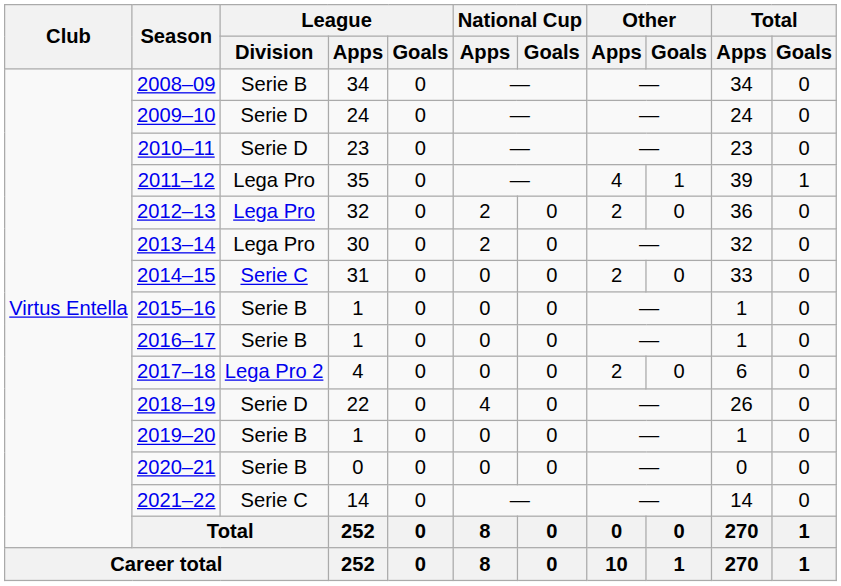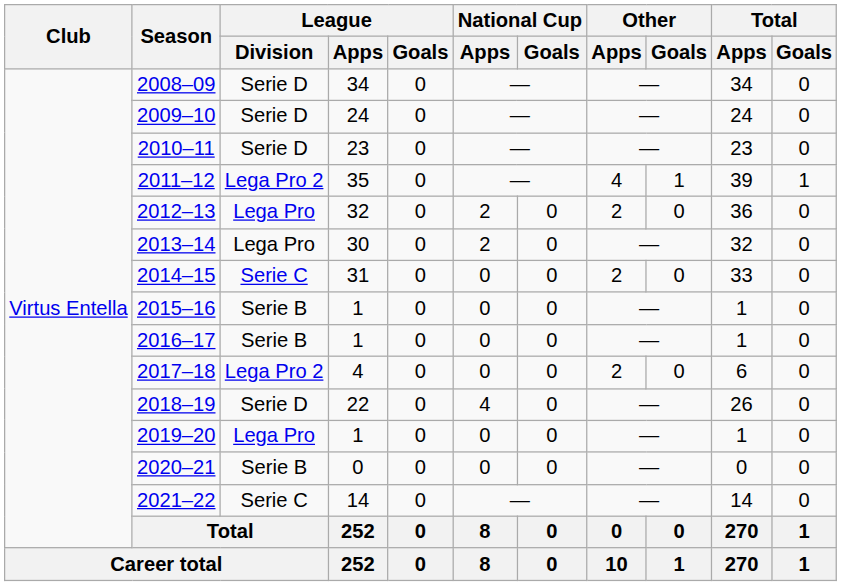 <table class="wikitable" style="text-align:center">
 <tr>
 <th rowspan="2">Club</th>
 <th rowspan="2">Season</th>
 <th colspan="3">League</th>
 <th colspan="2">National Cup</th>
 <th colspan="2">Other</th>
 <th colspan="2">Total</th>
 </tr>
 <tr>
 <th>Division</th>
 <th>Apps</th>
 <th>Goals</th>
 <th>Apps</th>
 <th>Goals</th>
 <th>Apps</th>
 <th>Goals</th>
 <th>Apps</th>
 <th>Goals</th>
 </tr>
 <tr>
 <td rowspan="15"><a href='#'>Virtus Entella</a></td>
 <td><a href='#'>2008–09</a></td>
-<td>Serie B</td>
+<td>Serie D</td>
 <td>34</td>
 <td>0</td>
 <td colspan="2">—</td>
 <td colspan="2">—</td>
 <td>34</td>
 <td>0</td>
 </tr>
 <tr>
 <td><a href='#'>2009–10</a></td>
 <td>Serie D</td>
 <td>24</td>
 <td>0</td>
 <td colspan="2">—</td>
 <td colspan="2">—</td>
 <td>24</td>
 <td>0</td>
 </tr>
 <tr>
 <td><a href='#'>2010–11</a></td>
 <td>Serie D</td>
 <td>23</td>
 <td>0</td>
 <td colspan="2">—</td>
 <td colspan="2">—</td>
 <td>23</td>
 <td>0</td>
 </tr>
 <tr>
 <td><a href='#'>2011–12</a></td>
-<td>Lega Pro</td>
+<td><a href='#'>Lega Pro 2</a></td>
 <td>35</td>
 <td>0</td>
 <td colspan="2">—</td>
 <td>4</td>
 <td>1</td>
 <td>39</td>
 <td>1</td>
 </tr>
 <tr>
 <td><a href='#'>2012–13</a></td>
 <td><a href='#'>Lega Pro</a></td>
 <td>32</td>
 <td>0</td>
 <td>2</td>
 <td>0</td>
 <td>2</td>
 <td>0</td>
 <td>36</td>
 <td>0</td>
 </tr>
 <tr>
 <td><a href='#'>2013–14</a></td>
 <td>Lega Pro</td>
 <td>30</td>
 <td>0</td>
 <td>2</td>
 <td>0</td>
 <td colspan="2">—</td>
 <td>32</td>
 <td>0</td>
 </tr>
 <tr>
 <td><a href='#'>2014–15</a></td>
 <td><a href='#'>Serie C</a></td>
 <td>31</td>
 <td>0</td>
 <td>0</td>
 <td>0</td>
 <td>2</td>
 <td>0</td>
 <td>33</td>
 <td>0</td>
 </tr>
 <tr>
 <td><a href='#'>2015–16</a></td>
 <td>Serie B</td>
 <td>1</td>
 <td>0</td>
 <td>0</td>
 <td>0</td>
 <td colspan="2">—</td>
 <td>1</td>
 <td>0</td>
 </tr>
 <tr>
 <td><a href='#'>2016–17</a></td>
 <td>Serie B</td>
 <td>1</td>
 <td>0</td>
 <td>0</td>
 <td>0</td>
 <td colspan="2">—</td>
 <td>1</td>
 <td>0</td>
 </tr>
 <tr>
 <td><a href='#'>2017–18</a></td>
 <td><a href='#'>Lega Pro 2</a></td>
 <td>4</td>
 <td>0</td>
 <td>0</td>
 <td>0</td>
 <td>2</td>
 <td>0</td>
 <td>6</td>
 <td>0</td>
 </tr>
 <tr>
 <td><a href='#'>2018–19</a></td>
 <td>Serie D</td>
 <td>22</td>
 <td>0</td>
 <td>4</td>
 <td>0</td>
 <td colspan="2">—</td>
 <td>26</td>
 <td>0</td>
 </tr>
 <tr>
 <td><a href='#'>2019–20</a></td>
-<td>Serie B</td>
+<td><a href='#'>Lega Pro</a></td>
 <td>1</td>
 <td>0</td>
 <td>0</td>
 <td>0</td>
 <td colspan="2">—</td>
 <td>1</td>
 <td>0</td>
 </tr>
 <tr>
 <td><a href='#'>2020–21</a></td>
 <td>Serie B</td>
 <td>0</td>
 <td>0</td>
 <td>0</td>
 <td>0</td>
 <td colspan="2">—</td>
 <td>0</td>
 <td>0</td>
 </tr>
 <tr>
 <td><a href='#'>2021–22</a></td>
 <td>Serie C</td>
 <td>14</td>
 <td>0</td>
 <td colspan="2">—</td>
 <td colspan="2">—</td>
 <td>14</td>
 <td>0</td>
 </tr>
 <tr>
 <th colspan="2">Total</th>
 <th>252</th>
 <th>0</th>
 <th>8</th>
 <th>0</th>
 <th>0</th>
 <th>0</th>
 <th>270</th>
 <th>1</th>
 </tr>
 <tr>
 <th colspan="3">Career total</th>
 <th>252</th>
 <th>0</th>
 <th>8</th>
 <th>0</th>
 <th>10</th>
 <th>1</th>
 <th>270</th>
 <th>1</th>
 </tr>
 </table>
